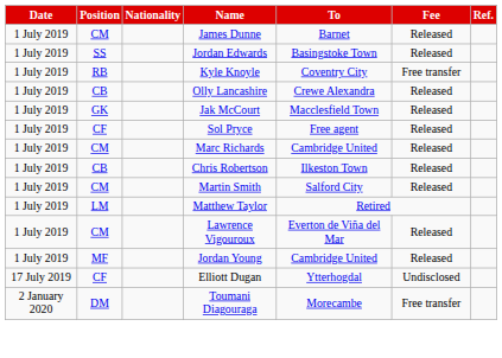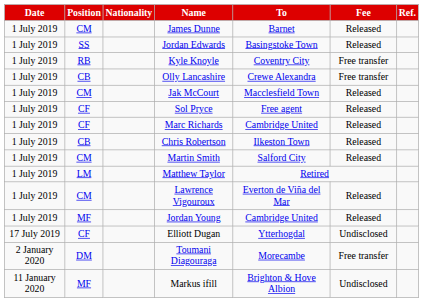 <table class="wikitable"  style="text-align:center; font-size:90%; ">
 <tr>
 <th style="background:#DD0000; color:#FFFFFF; width:120px;">Date</th>
 <th style="background:#DD0000; color:#FFFFFF; width:50px;">Position</th>
 <th style="background:#DD0000; color:#FFFFFF; width:50px;">Nationality</th>
 <th style="background:#DD0000; color:#FFFFFF; width:150px;">Name</th>
 <th style="background:#DD0000; color:#FFFFFF; width:200px;">To</th>
 <th style="background:#DD0000; color:#FFFFFF; width:110px;">Fee</th>
 <th style="background:#DD0000; color:#FFFFFF; width:25px;">Ref.</th>
 </tr>
 <tr>
 <td>1 July 2019</td>
 <td><a href='#'>CM</a></td>
 <td></td>
 <td><a href='#'>James Dunne</a></td>
 <td> <a href='#'>Barnet</a></td>
 <td>Released</td>
 <td></td>
 </tr>
 <tr>
 <td>1 July 2019</td>
 <td><a href='#'>SS</a></td>
 <td></td>
 <td><a href='#'>Jordan Edwards</a></td>
 <td> <a href='#'>Basingstoke Town</a></td>
 <td>Released</td>
 <td></td>
 </tr>
 <tr>
 <td>1 July 2019</td>
 <td><a href='#'>RB</a></td>
 <td></td>
 <td><a href='#'>Kyle Knoyle</a></td>
 <td> <a href='#'>Coventry City</a></td>
 <td>Free transfer</td>
 <td></td>
 </tr>
 <tr>
 <td>1 July 2019</td>
 <td><a href='#'>CB</a></td>
 <td></td>
 <td><a href='#'>Olly Lancashire</a></td>
 <td> <a href='#'>Crewe Alexandra</a></td>
-<td>Released</td>
+<td>Free transfer</td>
 <td></td>
 </tr>
 <tr>
 <td>1 July 2019</td>
-<td><a href='#'>GK</a></td>
+<td><a href='#'>CM</a></td>
 <td></td>
 <td><a href='#'>Jak McCourt</a></td>
 <td> <a href='#'>Macclesfield Town</a></td>
 <td>Released</td>
 <td></td>
 </tr>
 <tr>
 <td>1 July 2019</td>
 <td><a href='#'>CF</a></td>
 <td></td>
 <td><a href='#'>Sol Pryce</a></td>
 <td> <a href='#'>Free agent</a></td>
 <td>Released</td>
 <td></td>
 </tr>
 <tr>
 <td>1 July 2019</td>
-<td><a href='#'>CM</a></td>
+<td><a href='#'>CF</a></td>
 <td></td>
 <td><a href='#'>Marc Richards</a></td>
 <td> <a href='#'>Cambridge United</a></td>
 <td>Released</td>
 <td></td>
 </tr>
 <tr>
 <td>1 July 2019</td>
 <td><a href='#'>CB</a></td>
 <td></td>
 <td><a href='#'>Chris Robertson</a></td>
 <td> <a href='#'>Ilkeston Town</a></td>
 <td>Released</td>
 <td></td>
 </tr>
 <tr>
 <td>1 July 2019</td>
 <td><a href='#'>CM</a></td>
 <td></td>
 <td><a href='#'>Martin Smith</a></td>
 <td> <a href='#'>Salford City</a></td>
 <td>Released</td>
 <td></td>
 </tr>
 <tr>
 <td>1 July 2019</td>
 <td><a href='#'>LM</a></td>
 <td></td>
 <td><a href='#'>Matthew Taylor</a></td>
 <td colspan=2><a href='#'>Retired</a></td>
 <td></td>
 </tr>
 <tr>
 <td>1 July 2019</td>
 <td><a href='#'>CM</a></td>
 <td></td>
 <td><a href='#'>Lawrence Vigouroux</a></td>
 <td> <a href='#'>Everton de Viña del Mar</a></td>
 <td>Released</td>
 <td></td>
 </tr>
 <tr>
 <td>1 July 2019</td>
 <td><a href='#'>MF</a></td>
 <td></td>
 <td><a href='#'>Jordan Young</a></td>
 <td> <a href='#'>Cambridge United</a></td>
 <td>Released</td>
 <td></td>
 </tr>
 <tr>
 <td>17 July 2019</td>
 <td><a href='#'>CF</a></td>
 <td></td>
 <td>Elliott Dugan</td>
 <td> <a href='#'>Ytterhogdal</a></td>
 <td>Undisclosed</td>
 <td></td>
 </tr>
 <tr>
 <td>2 January 2020</td>
 <td><a href='#'>DM</a></td>
 <td></td>
 <td><a href='#'>Toumani Diagouraga</a></td>
 <td> <a href='#'>Morecambe</a></td>
 <td>Free transfer</td>
 <td></td>
 </tr>
+<tr>
+<td>11 January 2020</td>
+<td><a href='#'>MF</a></td>
+<td></td>
+<td>Markus ifill</td>
+<td> <a href='#'>Brighton & Hove Albion</a></td>
+<td>Undisclosed</td>
+<td></td>
+</tr>
 </table>
